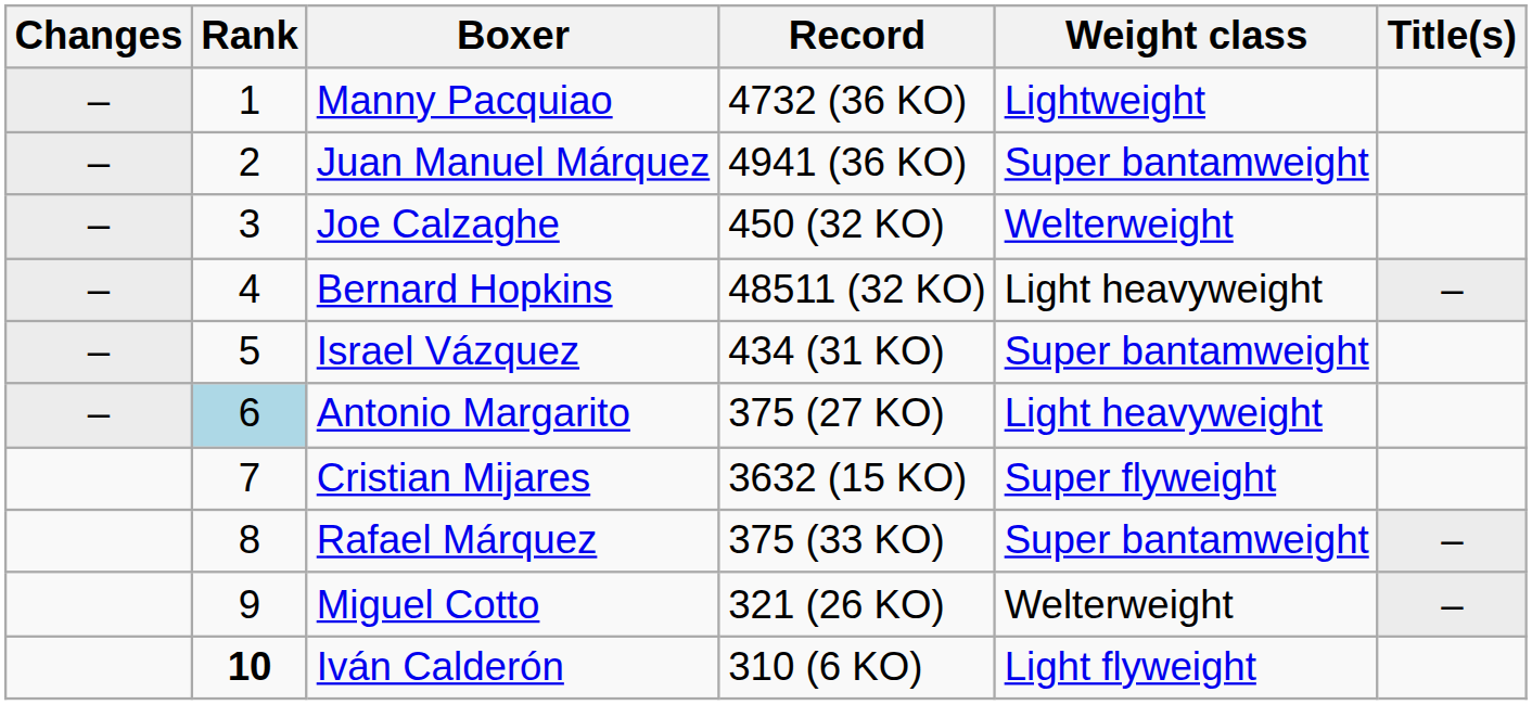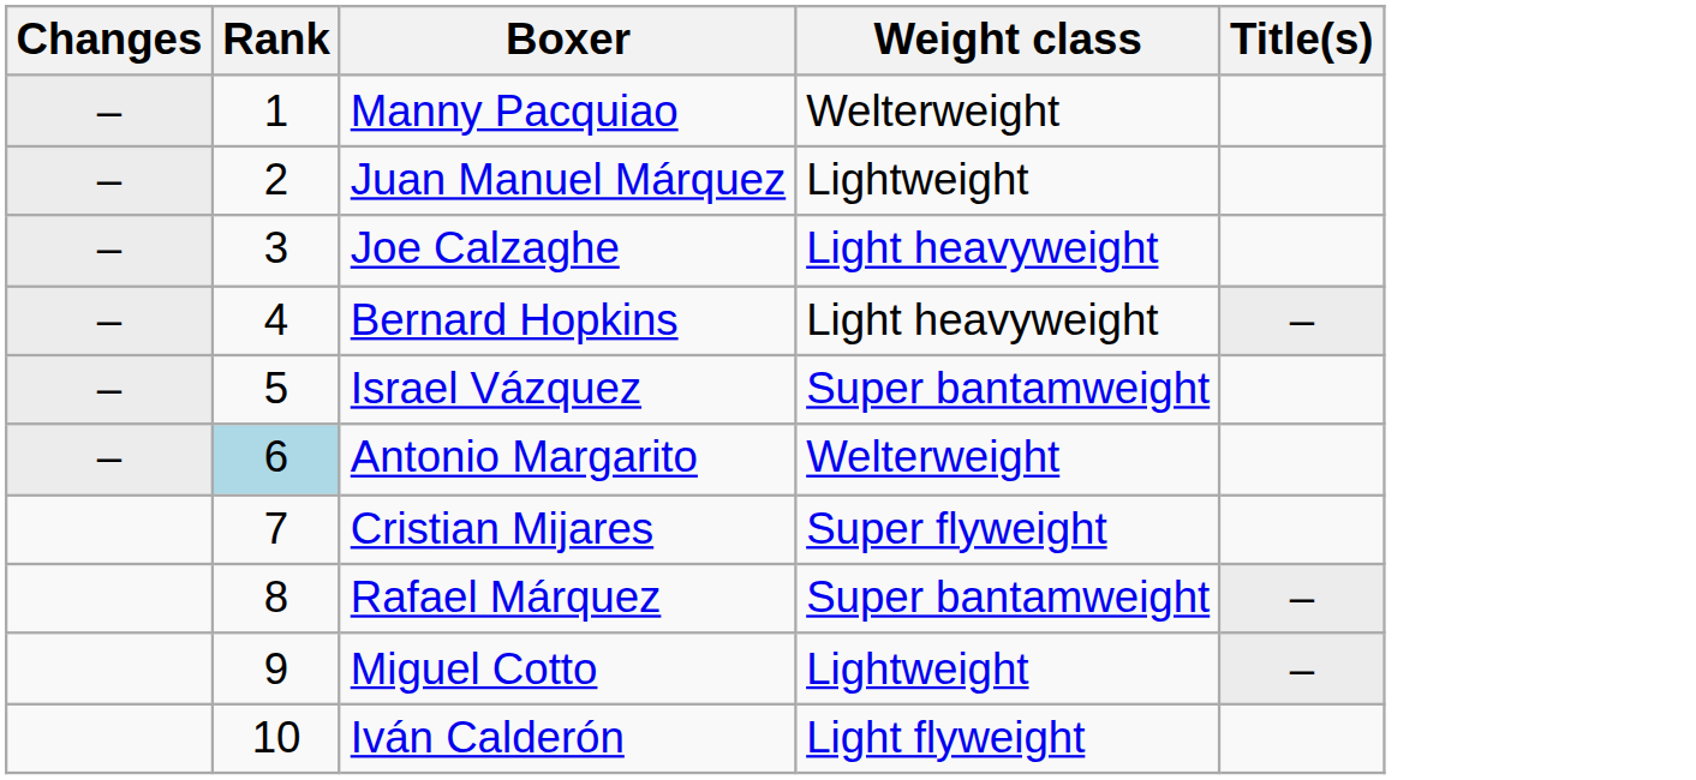 <table class="wikitable ">
 <tr>
 <th>Changes</th>
 <th>Rank</th>
 <th>Boxer</th>
-<th>Record</th>
 <th>Weight class</th>
 <th>Title(s)</th>
 </tr>
 <tr>
 <td align=center bgcolor=#ECECEC>–</td>
 <td align=center>1</td>
 <td><a href='#'>Manny Pacquiao</a></td>
-<td>4732 (36 KO)</td>
-<td><a href='#'>Lightweight</a></td>
+<td>Welterweight</td>
 <td></td>
 </tr>
 <tr>
 <td align=center bgcolor=#ECECEC>–</td>
 <td align=center>2</td>
 <td><a href='#'>Juan Manuel Márquez</a></td>
-<td>4941 (36 KO)</td>
-<td><a href='#'>Super bantamweight</a></td>
+<td>Lightweight</td>
 <td></td>
 </tr>
 <tr>
 <td align=center bgcolor=#ECECEC>–</td>
 <td align=center>3</td>
 <td><a href='#'>Joe Calzaghe</a></td>
-<td>450 (32 KO)</td>
-<td><a href='#'>Welterweight</a></td>
+<td><a href='#'>Light heavyweight</a></td>
 <td></td>
 </tr>
 <tr>
 <td align=center bgcolor=#ECECEC>–</td>
 <td align=center>4</td>
 <td><a href='#'>Bernard Hopkins</a></td>
-<td>48511 (32 KO)</td>
 <td>Light heavyweight</td>
 <td align=center bgcolor=#ECECEC data-sort-value="Z">–</td>
 </tr>
 <tr>
 <td align=center bgcolor=#ECECEC>–</td>
 <td align=center>5</td>
 <td><a href='#'>Israel Vázquez</a></td>
-<td>434 (31 KO)</td>
 <td><a href='#'>Super bantamweight</a></td>
 <td></td>
 </tr>
 <tr>
 <td align=center bgcolor=#ECECEC>–</td>
 <td align=center style="background: lightblue;">6</td>
 <td><a href='#'>Antonio Margarito</a></td>
-<td>375 (27 KO)</td>
-<td><a href='#'>Light heavyweight</a></td>
+<td><a href='#'>Welterweight</a></td>
 <td></td>
 </tr>
 <tr>
 <td align=center></td>
 <td align=center>7</td>
 <td><a href='#'>Cristian Mijares</a></td>
-<td>3632 (15 KO)</td>
 <td><a href='#'>Super flyweight</a></td>
 <td></td>
 </tr>
 <tr>
 <td align=center></td>
 <td align=center>8</td>
 <td><a href='#'>Rafael Márquez</a></td>
-<td>375 (33 KO)</td>
 <td><a href='#'>Super bantamweight</a></td>
 <td align=center bgcolor=#ECECEC data-sort-value="Z">–</td>
 </tr>
 <tr>
 <td align=center></td>
 <td align=center>9</td>
 <td><a href='#'>Miguel Cotto</a></td>
-<td>321 (26 KO)</td>
-<td>Welterweight</td>
+<td><a href='#'>Lightweight</a></td>
 <td align=center bgcolor=#ECECEC data-sort-value="Z">–</td>
 </tr>
 <tr>
 <td align=center></td>
-<td align=center><strong>10</strong></td>
+<td align=center>10</td>
 <td><a href='#'>Iván Calderón</a></td>
-<td>310 (6 KO)</td>
 <td><a href='#'>Light flyweight</a></td>
 <td></td>
 </tr>
 </table>
